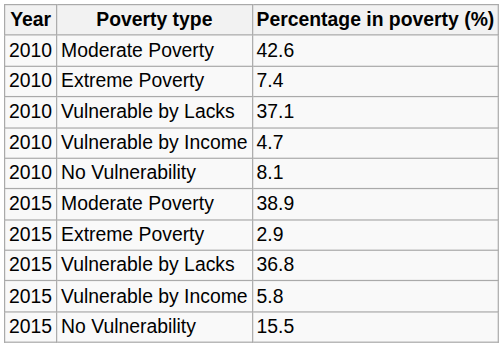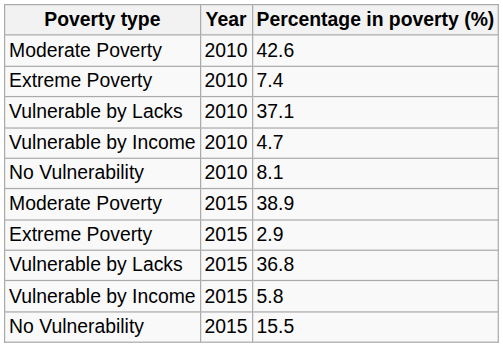 <table class="wikitable sortable">
 <tr>
+<th>Poverty type</th>
 <th>Year</th>
-<th>Poverty type</th>
 <th>Percentage in poverty (%)</th>
 </tr>
 <tr>
+<td>Moderate Poverty</td>
 <td>2010</td>
-<td>Moderate Poverty</td>
 <td>42.6</td>
 </tr>
 <tr>
+<td>Extreme Poverty</td>
 <td>2010</td>
-<td>Extreme Poverty</td>
 <td>7.4</td>
 </tr>
 <tr>
+<td>Vulnerable by Lacks</td>
 <td>2010</td>
-<td>Vulnerable by Lacks</td>
 <td>37.1</td>
 </tr>
 <tr>
+<td>Vulnerable by Income</td>
 <td>2010</td>
-<td>Vulnerable by Income</td>
 <td>4.7</td>
 </tr>
 <tr>
+<td>No Vulnerability</td>
 <td>2010</td>
-<td>No Vulnerability</td>
 <td>8.1</td>
 </tr>
 <tr>
+<td>Moderate Poverty</td>
 <td>2015</td>
-<td>Moderate Poverty</td>
 <td>38.9</td>
 </tr>
 <tr>
+<td>Extreme Poverty</td>
 <td>2015</td>
-<td>Extreme Poverty</td>
 <td>2.9</td>
 </tr>
 <tr>
+<td>Vulnerable by Lacks</td>
 <td>2015</td>
-<td>Vulnerable by Lacks</td>
 <td>36.8</td>
 </tr>
 <tr>
+<td>Vulnerable by Income</td>
 <td>2015</td>
-<td>Vulnerable by Income</td>
 <td>5.8</td>
 </tr>
 <tr>
+<td>No Vulnerability</td>
 <td>2015</td>
-<td>No Vulnerability</td>
 <td>15.5</td>
 </tr>
 </table>
